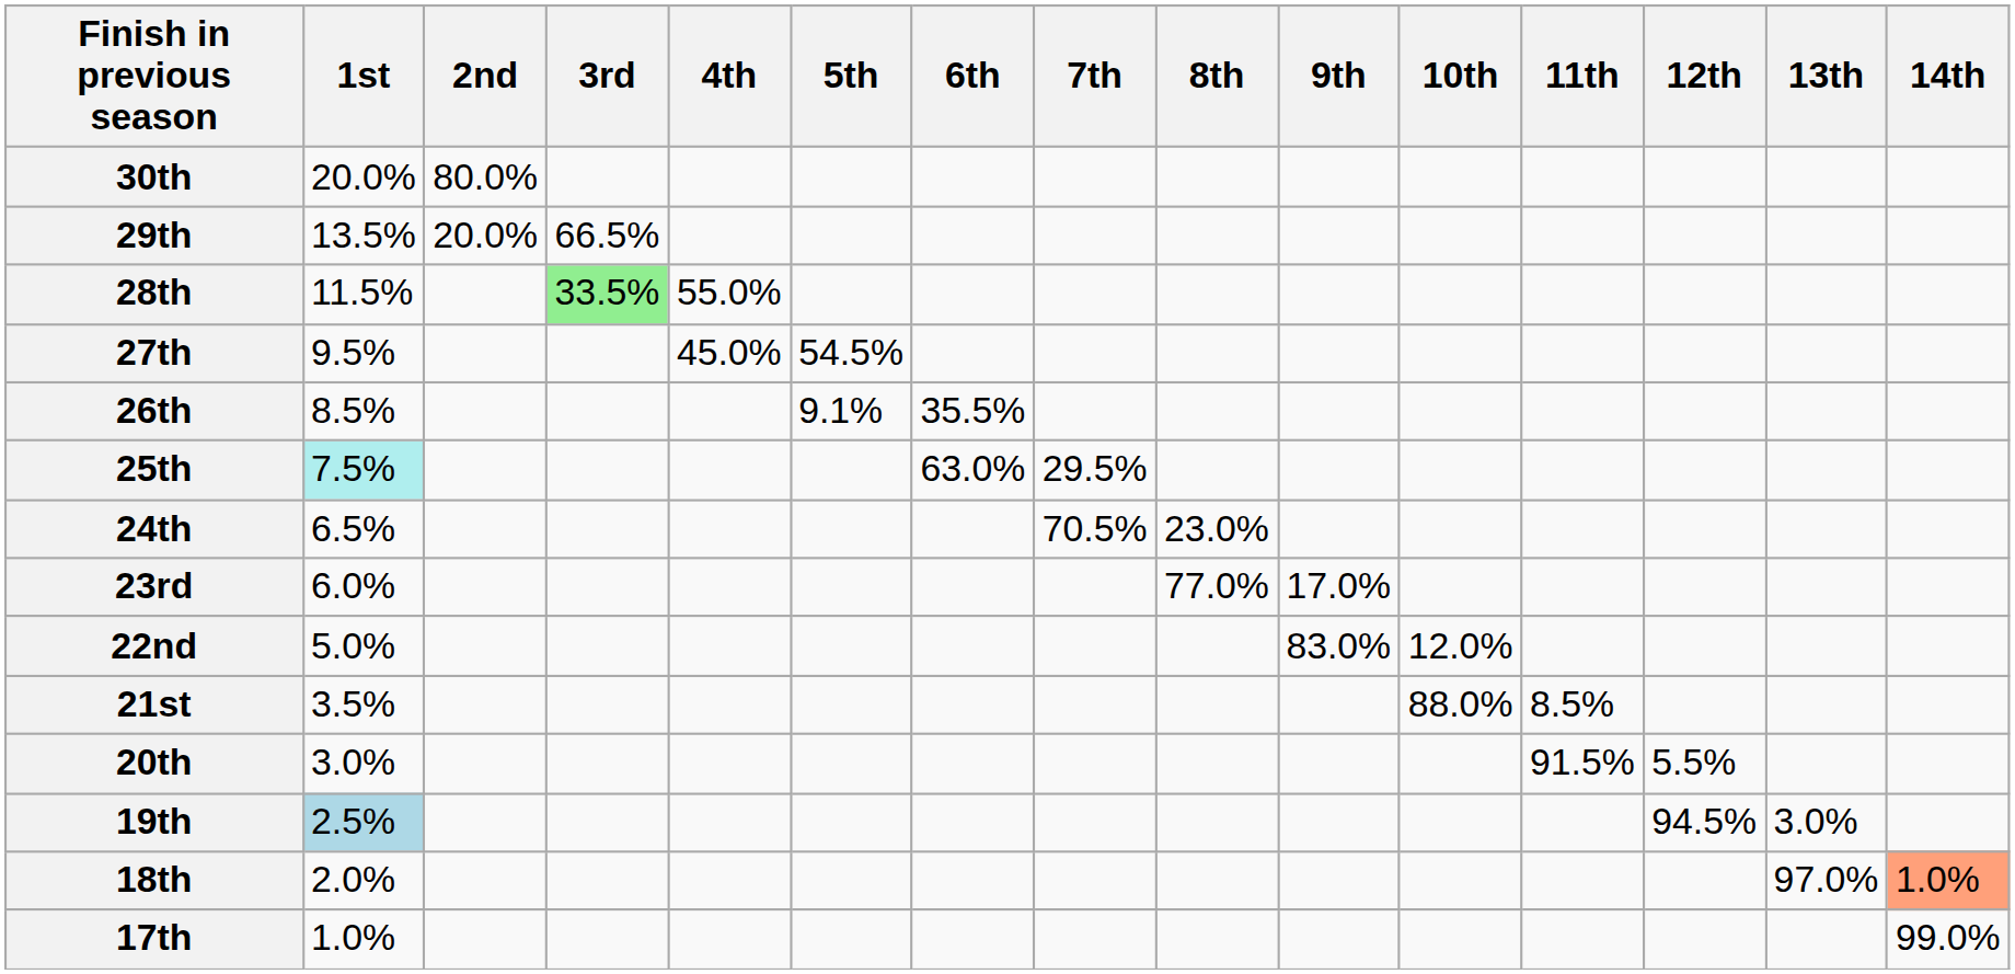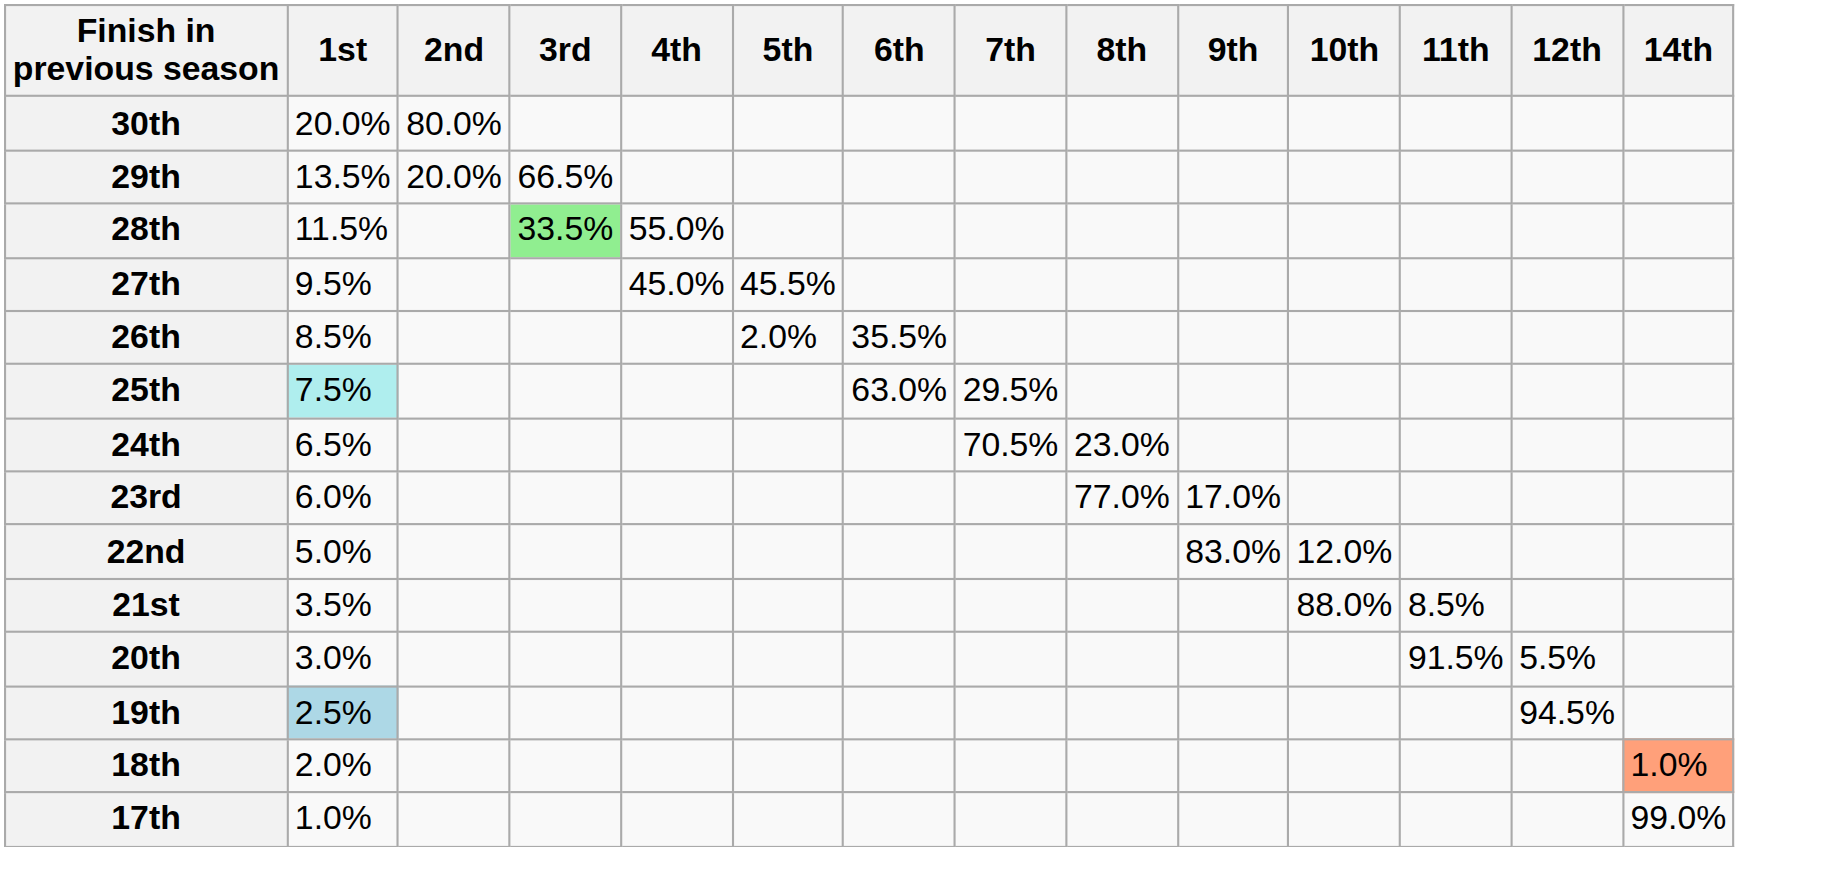 <table class="wikitable">
 <tr>
 <th>Finish in <br> previous season</th>
 <th>1st</th>
 <th>2nd</th>
 <th>3rd</th>
 <th>4th</th>
 <th>5th</th>
 <th>6th</th>
 <th>7th</th>
 <th>8th</th>
 <th>9th</th>
 <th>10th</th>
 <th>11th</th>
 <th>12th</th>
-<th>13th</th>
 <th>14th</th>
 </tr>
 <tr>
 <th>30th</th>
 <td>20.0%</td>
 <td>80.0%</td>
-<td></td>
 <td></td>
 <td></td>
 <td></td>
 <td></td>
 <td></td>
 <td></td>
 <td></td>
 <td></td>
 <td></td>
 <td></td>
 <td></td>
 </tr>
 <tr>
 <th>29th</th>
 <td>13.5%</td>
 <td>20.0%</td>
 <td>66.5%</td>
 <td></td>
 <td></td>
 <td></td>
 <td></td>
 <td></td>
 <td></td>
 <td></td>
 <td></td>
 <td></td>
 <td></td>
-<td></td>
 </tr>
 <tr>
 <th>28th</th>
 <td>11.5%</td>
 <td></td>
 <td style="background: lightgreen;">33.5%</td>
 <td>55.0%</td>
 <td></td>
 <td></td>
 <td></td>
 <td></td>
 <td></td>
 <td></td>
 <td></td>
 <td></td>
 <td></td>
-<td></td>
 </tr>
 <tr>
 <th>27th</th>
 <td>9.5%</td>
 <td></td>
 <td></td>
 <td>45.0%</td>
-<td>54.5%</td>
-<td></td>
+<td>45.5%</td>
 <td></td>
 <td></td>
 <td></td>
 <td></td>
 <td></td>
 <td></td>
 <td></td>
 <td></td>
 </tr>
 <tr>
 <th>26th</th>
 <td>8.5%</td>
 <td></td>
 <td></td>
 <td></td>
-<td>9.1%</td>
+<td>2.0%</td>
 <td>35.5%</td>
-<td></td>
 <td></td>
 <td></td>
 <td></td>
 <td></td>
 <td></td>
 <td></td>
 <td></td>
 </tr>
 <tr>
 <th>25th</th>
 <td style="background: paleturquoise;">7.5%</td>
 <td></td>
 <td></td>
 <td></td>
 <td></td>
 <td>63.0%</td>
 <td>29.5%</td>
 <td></td>
 <td></td>
 <td></td>
 <td></td>
 <td></td>
 <td></td>
-<td></td>
 </tr>
 <tr>
 <th>24th</th>
 <td>6.5%</td>
 <td></td>
 <td></td>
 <td></td>
 <td></td>
 <td></td>
 <td>70.5%</td>
 <td>23.0%</td>
-<td></td>
 <td></td>
 <td></td>
 <td></td>
 <td></td>
 <td></td>
 </tr>
 <tr>
 <th>23rd</th>
 <td>6.0%</td>
 <td></td>
 <td></td>
 <td></td>
 <td></td>
 <td></td>
 <td></td>
 <td>77.0%</td>
 <td>17.0%</td>
 <td></td>
 <td></td>
 <td></td>
 <td></td>
-<td></td>
 </tr>
 <tr>
 <th>22nd</th>
 <td>5.0%</td>
 <td></td>
 <td></td>
 <td></td>
 <td></td>
 <td></td>
 <td></td>
 <td></td>
 <td>83.0%</td>
 <td>12.0%</td>
-<td></td>
 <td></td>
 <td></td>
 <td></td>
 </tr>
 <tr>
 <th>21st</th>
 <td>3.5%</td>
 <td></td>
 <td></td>
 <td></td>
 <td></td>
 <td></td>
 <td></td>
 <td></td>
 <td></td>
 <td>88.0%</td>
 <td>8.5%</td>
 <td></td>
 <td></td>
-<td></td>
 </tr>
 <tr>
 <th>20th</th>
 <td>3.0%</td>
 <td></td>
 <td></td>
 <td></td>
 <td></td>
 <td></td>
 <td></td>
 <td></td>
 <td></td>
 <td></td>
 <td>91.5%</td>
 <td>5.5%</td>
 <td></td>
-<td></td>
 </tr>
 <tr>
 <th>19th</th>
 <td style="background: lightblue;">2.5%</td>
 <td></td>
 <td></td>
 <td></td>
 <td></td>
 <td></td>
 <td></td>
 <td></td>
 <td></td>
 <td></td>
 <td></td>
 <td>94.5%</td>
-<td>3.0%</td>
 <td></td>
 </tr>
 <tr>
 <th>18th</th>
 <td>2.0%</td>
 <td></td>
 <td></td>
 <td></td>
 <td></td>
 <td></td>
 <td></td>
 <td></td>
 <td></td>
 <td></td>
 <td></td>
 <td></td>
-<td>97.0%</td>
 <td style="background: lightsalmon;">1.0%</td>
 </tr>
 <tr>
 <th>17th</th>
 <td>1.0%</td>
 <td></td>
 <td></td>
 <td></td>
 <td></td>
 <td></td>
 <td></td>
 <td></td>
 <td></td>
 <td></td>
 <td></td>
 <td></td>
-<td></td>
 <td>99.0%</td>
 </tr>
 </table>
